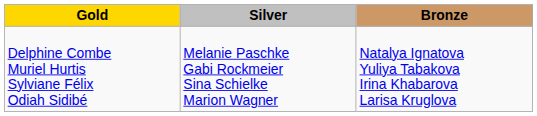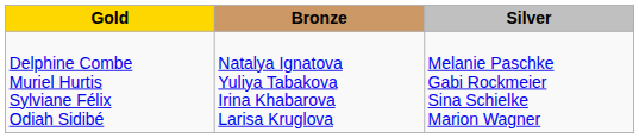 <table class="wikitable" style="text-align:left">
 <tr align="center">
 <td width=200 bgcolor=gold><strong>Gold</strong></td>
+<td width=200 bgcolor=CC9966><strong>Bronze</strong></td>
 <td width=200 bgcolor=silver><strong>Silver</strong></td>
-<td width=200 bgcolor=CC9966><strong>Bronze</strong></td>
 </tr>
 <tr>
 <td><em></em><br><a href='#'>Delphine Combe</a><br><a href='#'>Muriel Hurtis</a><br><a href='#'>Sylviane Félix</a><br><a href='#'>Odiah Sidibé</a></td>
+<td><em></em><br><a href='#'>Natalya Ignatova</a><br><a href='#'>Yuliya Tabakova</a><br><a href='#'>Irina Khabarova</a><br><a href='#'>Larisa Kruglova</a></td>
 <td><em></em><br><a href='#'>Melanie Paschke</a><br><a href='#'>Gabi Rockmeier</a><br><a href='#'>Sina Schielke</a><br><a href='#'>Marion Wagner</a></td>
-<td><em></em><br><a href='#'>Natalya Ignatova</a><br><a href='#'>Yuliya Tabakova</a><br><a href='#'>Irina Khabarova</a><br><a href='#'>Larisa Kruglova</a></td>
 </tr>
 </table>
